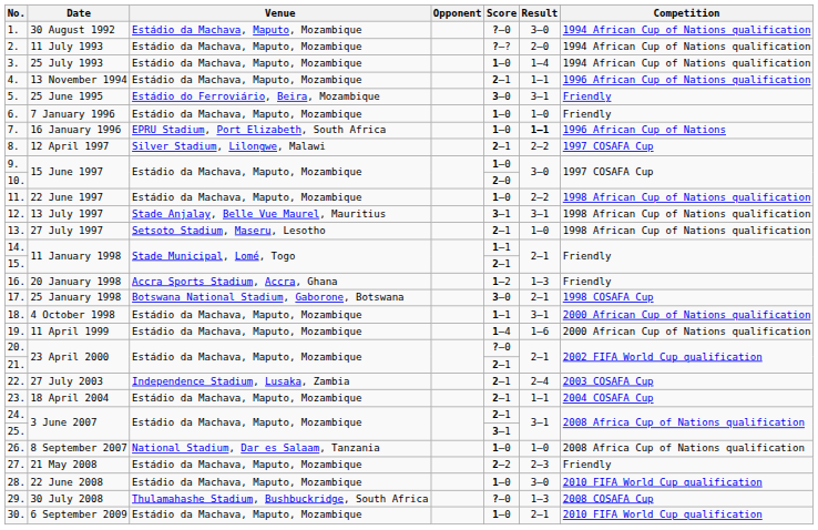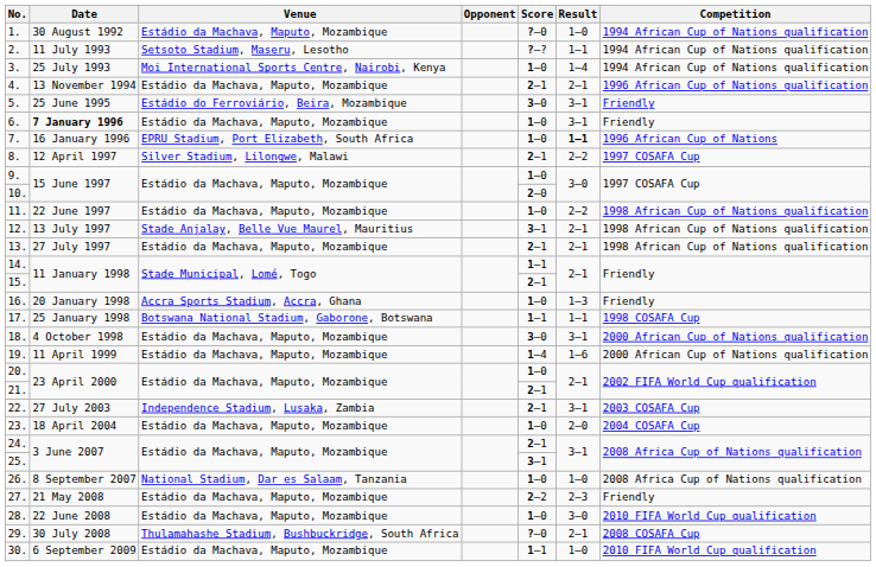 <table class="wikitable" style="font-size:85%;">
 <tr>
 <th>No.</th>
 <th>Date</th>
 <th>Venue</th>
 <th>Opponent</th>
 <th>Score</th>
 <th>Result</th>
 <th>Competition</th>
 </tr>
 <tr>
 <td>1.</td>
 <td>30 August 1992</td>
 <td><a href='#'>Estádio da Machava</a>, <a href='#'>Maputo</a>, Mozambique</td>
 <td></td>
 <td align=center><strong>?</strong>–0</td>
-<td align=center>3–0</td>
+<td align=center>1–0</td>
 <td><a href='#'>1994 African Cup of Nations qualification</a></td>
 </tr>
 <tr>
 <td>2.</td>
 <td>11 July 1993</td>
-<td>Estádio da Machava, Maputo, Mozambique</td>
+<td><a href='#'>Setsoto Stadium</a>, <a href='#'>Maseru</a>, Lesotho</td>
 <td></td>
 <td align=center><strong>?</strong>–?</td>
-<td align=center>2–0</td>
+<td align=center>1–1</td>
 <td>1994 African Cup of Nations qualification</td>
 </tr>
 <tr>
 <td>3.</td>
 <td>25 July 1993</td>
-<td>Estádio da Machava, Maputo, Mozambique</td>
+<td><a href='#'>Moi International Sports Centre</a>, <a href='#'>Nairobi</a>, Kenya</td>
 <td></td>
 <td align=center><strong>1</strong>–0</td>
 <td align=center>1–4</td>
 <td>1994 African Cup of Nations qualification</td>
 </tr>
 <tr>
 <td>4.</td>
 <td>13 November 1994</td>
 <td>Estádio da Machava, Maputo, Mozambique</td>
 <td></td>
 <td align=center><strong>2</strong>–1</td>
-<td align=center>1–1</td>
+<td align=center>2–1</td>
 <td><a href='#'>1996 African Cup of Nations qualification</a></td>
 </tr>
 <tr>
 <td>5.</td>
 <td>25 June 1995</td>
 <td><a href='#'>Estádio do Ferroviário</a>, <a href='#'>Beira</a>, Mozambique</td>
 <td></td>
 <td align=center><strong>3</strong>–0</td>
 <td align=center>3–1</td>
 <td><a href='#'>Friendly</a></td>
 </tr>
 <tr>
 <td>6.</td>
-<td>7 January 1996</td>
+<td><strong>7 January 1996</strong></td>
 <td>Estádio da Machava, Maputo, Mozambique</td>
 <td></td>
 <td align=center><strong>1</strong>–0</td>
-<td align=center>1–0</td>
+<td align=center>3–1</td>
 <td>Friendly</td>
 </tr>
 <tr>
 <td>7.</td>
 <td>16 January 1996</td>
 <td><a href='#'>EPRU Stadium</a>, <a href='#'>Port Elizabeth</a>, South Africa</td>
 <td></td>
 <td align=center><strong>1</strong>–0</td>
 <td align=center><strong>1–1</strong></td>
 <td><a href='#'>1996 African Cup of Nations</a></td>
 </tr>
 <tr>
 <td>8.</td>
 <td>12 April 1997</td>
 <td><a href='#'>Silver Stadium</a>, <a href='#'>Lilongwe</a>, Malawi</td>
 <td></td>
 <td align=center><strong>2</strong>–1</td>
 <td align=center>2–2</td>
 <td><a href='#'>1997 COSAFA Cup</a></td>
 </tr>
 <tr>
 <td>9.</td>
 <td rowspan="2">15 June 1997</td>
 <td rowspan="2">Estádio da Machava, Maputo, Mozambique</td>
 <td rowspan="2"></td>
 <td align=center><strong>1</strong>–0</td>
 <td rowspan="2" style="text-align:center">3–0</td>
 <td rowspan="2">1997 COSAFA Cup</td>
 </tr>
 <tr>
 <td>10.</td>
 <td align=center><strong>2</strong>–0</td>
 </tr>
 <tr>
 <td>11.</td>
 <td>22 June 1997</td>
 <td>Estádio da Machava, Maputo, Mozambique</td>
 <td></td>
 <td align=center><strong>1</strong>–0</td>
 <td align=center>2–2</td>
 <td><a href='#'>1998 African Cup of Nations qualification</a></td>
 </tr>
 <tr>
 <td>12.</td>
 <td>13 July 1997</td>
 <td><a href='#'>Stade Anjalay</a>, <a href='#'>Belle Vue Maurel</a>, Mauritius</td>
 <td></td>
 <td align=center><strong>3</strong>–1</td>
-<td align=center>3–1</td>
+<td align=center>2–1</td>
 <td>1998 African Cup of Nations qualification</td>
 </tr>
 <tr>
 <td>13.</td>
 <td>27 July 1997</td>
-<td><a href='#'>Setsoto Stadium</a>, <a href='#'>Maseru</a>, Lesotho</td>
+<td>Estádio da Machava, Maputo, Mozambique</td>
 <td></td>
 <td align=center><strong>2</strong>–1</td>
-<td align=center>1–0</td>
+<td align=center>2–1</td>
 <td>1998 African Cup of Nations qualification</td>
 </tr>
 <tr>
 <td>14.</td>
 <td rowspan="2">11 January 1998</td>
 <td rowspan="2"><a href='#'>Stade Municipal</a>, <a href='#'>Lomé</a>, Togo</td>
 <td rowspan="2"></td>
 <td align=center><strong>1</strong>–1</td>
 <td rowspan="2" style="text-align:center">2–1</td>
 <td rowspan="2">Friendly</td>
 </tr>
 <tr>
 <td>15.</td>
 <td align=center><strong>2</strong>–1</td>
 </tr>
 <tr>
 <td>16.</td>
 <td>20 January 1998</td>
 <td><a href='#'>Accra Sports Stadium</a>, <a href='#'>Accra</a>, Ghana</td>
 <td></td>
-<td align=center><strong>1</strong>–2</td>
+<td align=center><strong>1</strong>–0</td>
 <td align=center>1–3</td>
 <td>Friendly</td>
 </tr>
 <tr>
 <td>17.</td>
 <td>25 January 1998</td>
 <td><a href='#'>Botswana National Stadium</a>, <a href='#'>Gaborone</a>, Botswana</td>
 <td></td>
-<td align=center><strong>3</strong>–0</td>
-<td align=center>2–1</td>
+<td align=center><strong>1</strong>–1</td>
+<td align=center>1–1</td>
 <td><a href='#'>1998 COSAFA Cup</a></td>
 </tr>
 <tr>
 <td>18.</td>
 <td>4 October 1998</td>
 <td>Estádio da Machava, Maputo, Mozambique</td>
 <td></td>
-<td align=center><strong>1</strong>–1</td>
+<td align=center><strong>3</strong>–0</td>
 <td align=center>3–1</td>
 <td><a href='#'>2000 African Cup of Nations qualification</a></td>
 </tr>
 <tr>
 <td>19.</td>
 <td>11 April 1999</td>
 <td>Estádio da Machava, Maputo, Mozambique</td>
 <td></td>
 <td align=center><strong>1</strong>–4</td>
 <td align=center>1–6</td>
 <td>2000 African Cup of Nations qualification</td>
 </tr>
 <tr>
 <td>20.</td>
 <td rowspan="2">23 April 2000</td>
 <td rowspan="2">Estádio da Machava, Maputo, Mozambique</td>
 <td rowspan="2"></td>
-<td align=center><strong>?</strong>–0</td>
+<td align=center><strong>1</strong>–0</td>
 <td rowspan="2" style="text-align:center">2–1</td>
 <td rowspan="2"><a href='#'>2002 FIFA World Cup qualification</a></td>
 </tr>
 <tr>
 <td>21.</td>
 <td align=center><strong>2</strong>–1</td>
 </tr>
 <tr>
 <td>22.</td>
 <td>27 July 2003</td>
 <td><a href='#'>Independence Stadium</a>, <a href='#'>Lusaka</a>, Zambia</td>
 <td></td>
 <td align=center><strong>2</strong>–1</td>
-<td align=center>2–4</td>
+<td align=center>3–1</td>
 <td><a href='#'>2003 COSAFA Cup</a></td>
 </tr>
 <tr>
 <td>23.</td>
 <td>18 April 2004</td>
 <td>Estádio da Machava, Maputo, Mozambique</td>
 <td></td>
-<td align=center><strong>2</strong>–1</td>
-<td align=center>1–1</td>
+<td align=center><strong>1</strong>–0</td>
+<td align=center>2–0</td>
 <td><a href='#'>2004 COSAFA Cup</a></td>
 </tr>
 <tr>
 <td>24.</td>
 <td rowspan="2">3 June 2007</td>
 <td rowspan="2">Estádio da Machava, Maputo, Mozambique</td>
 <td rowspan="2"></td>
 <td align=center><strong>2</strong>–1</td>
 <td rowspan="2" style="text-align:center">3–1</td>
 <td rowspan="2"><a href='#'>2008 Africa Cup of Nations qualification</a></td>
 </tr>
 <tr>
 <td>25.</td>
 <td align=center><strong>3</strong>–1</td>
 </tr>
 <tr>
 <td>26.</td>
 <td>8 September 2007</td>
 <td><a href='#'>National Stadium</a>, <a href='#'>Dar es Salaam</a>, Tanzania</td>
 <td></td>
 <td align=center><strong>1</strong>–0</td>
 <td align=center>1–0</td>
 <td>2008 Africa Cup of Nations qualification</td>
 </tr>
 <tr>
 <td>27.</td>
 <td>21 May 2008</td>
 <td>Estádio da Machava, Maputo, Mozambique</td>
 <td></td>
 <td align=center><strong>2</strong>–2</td>
 <td align=center>2–3</td>
 <td>Friendly</td>
 </tr>
 <tr>
 <td>28.</td>
 <td>22 June 2008</td>
 <td>Estádio da Machava, Maputo, Mozambique</td>
 <td></td>
 <td align=center><strong>1</strong>–0</td>
 <td align=center>3–0</td>
 <td><a href='#'>2010 FIFA World Cup qualification</a></td>
 </tr>
 <tr>
 <td>29.</td>
 <td>30 July 2008</td>
 <td><a href='#'>Thulamahashe Stadium</a>, <a href='#'>Bushbuckridge</a>, South Africa</td>
 <td></td>
 <td align=center><strong>?</strong>–0</td>
-<td align=center>1–3</td>
+<td align=center>2–1</td>
 <td><a href='#'>2008 COSAFA Cup</a></td>
 </tr>
 <tr>
 <td>30.</td>
 <td>6 September 2009</td>
 <td>Estádio da Machava, Maputo, Mozambique</td>
 <td></td>
-<td align=center><strong>1</strong>–0</td>
-<td align=center>2–1</td>
+<td align=center><strong>1</strong>–1</td>
+<td align=center>1–0</td>
 <td><a href='#'>2010 FIFA World Cup qualification</a></td>
 </tr>
 </table>
